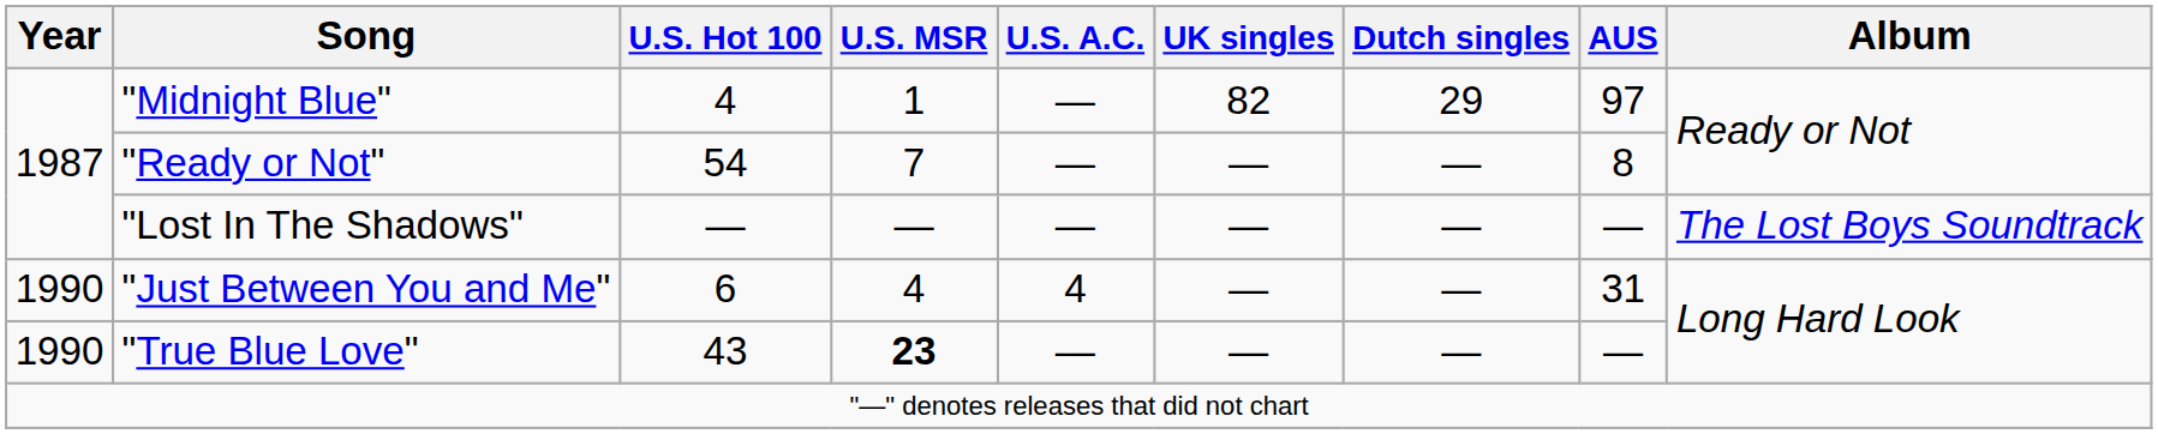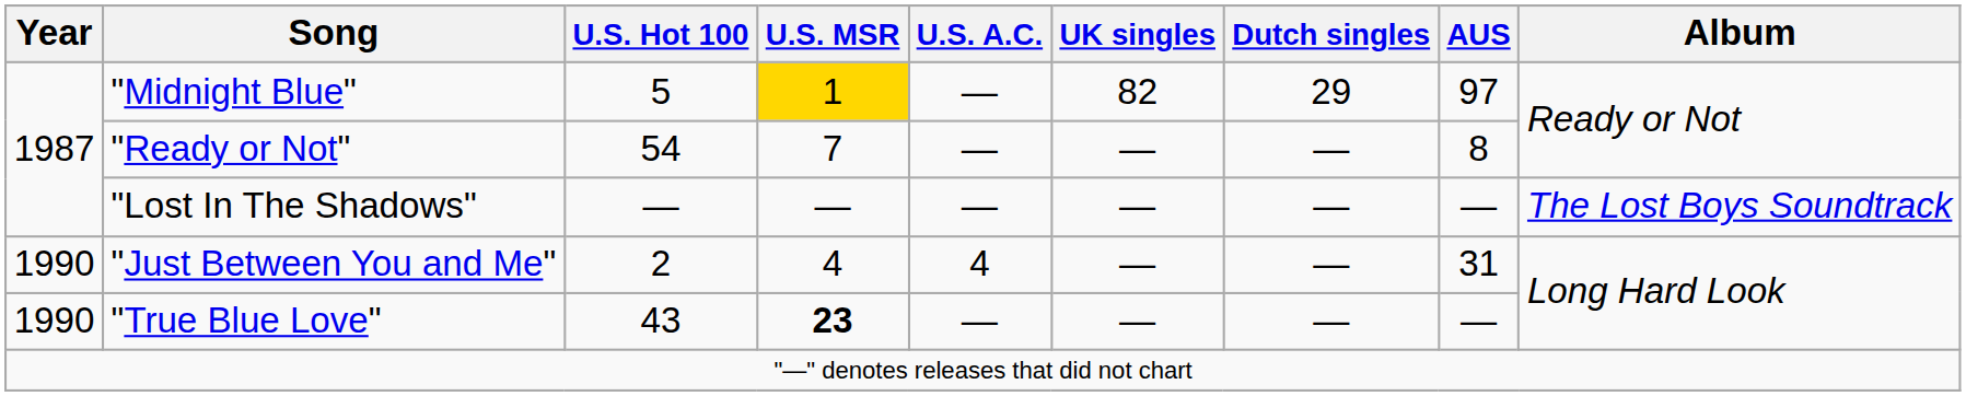 <table class="wikitable">
 <tr>
 <th>Year</th>
 <th>Song</th>
 <th><small><a href='#'>U.S. Hot 100</a></small></th>
 <th><small><a href='#'>U.S. MSR</a></small></th>
 <th><small><a href='#'>U.S. A.C.</a></small></th>
 <th><small><a href='#'>UK singles</a></small></th>
 <th><small><a href='#'>Dutch singles</a></small></th>
 <th><small><a href='#'>AUS</a></small></th>
 <th>Album</th>
 </tr>
 <tr>
 <td rowspan=3>1987</td>
 <td>"<a href='#'>Midnight Blue</a>"</td>
-<td style="text-align:center;">4</td>
-<td style="text-align:center;">1</td>
+<td style="text-align:center;">5</td>
+<td style="background: gold; text-align:center;">1</td>
 <td style="text-align:center;">—</td>
 <td style="text-align:center;">82</td>
 <td style="text-align:center;">29</td>
 <td style="text-align:center;">97</td>
 <td rowspan=2><em>Ready or Not</em></td>
 </tr>
 <tr>
 <td>"<a href='#'>Ready or Not</a>"</td>
 <td style="text-align:center;">54</td>
 <td style="text-align:center;">7</td>
 <td style="text-align:center;">—</td>
 <td style="text-align:center;">—</td>
 <td style="text-align:center;">—</td>
 <td style="text-align:center;">8</td>
 </tr>
 <tr>
 <td>"Lost In The Shadows"</td>
 <td style="text-align:center;">—</td>
 <td style="text-align:center;">—</td>
 <td style="text-align:center;">—</td>
 <td style="text-align:center;">—</td>
 <td style="text-align:center;">—</td>
 <td style="text-align:center;">—</td>
 <td><em><a href='#'>The Lost Boys Soundtrack</a></em></td>
 </tr>
 <tr>
 <td rowspan=1>1990</td>
 <td>"<a href='#'>Just Between You and Me</a>"</td>
-<td style="text-align:center;">6</td>
+<td style="text-align:center;">2</td>
 <td style="text-align:center;">4</td>
 <td style="text-align:center;">4</td>
 <td style="text-align:center;">—</td>
 <td style="text-align:center;">—</td>
 <td style="text-align:center;">31</td>
 <td rowspan=2><em>Long Hard Look</em></td>
 </tr>
 <tr>
 <td rowspan=1>1990</td>
 <td>"<a href='#'>True Blue Love</a>"</td>
 <td style="text-align:center;">43</td>
 <td style="text-align:center;"><strong>23</strong></td>
 <td style="text-align:center;">—</td>
 <td style="text-align:center;">—</td>
 <td style="text-align:center;">—</td>
 <td style="text-align:center;">—</td>
 </tr>
 <tr>
 <td align="center" colspan="9" style="font-size:8pt">"—" denotes releases that did not chart</td>
 </tr>
 </table>
